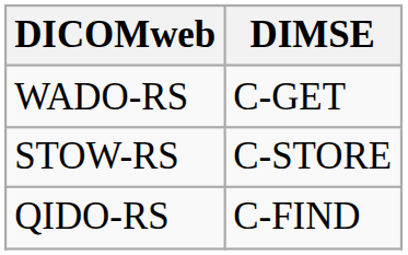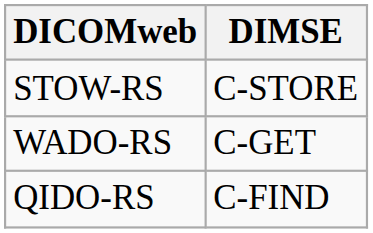 <table class="wikitable">
 <tr>
 <th>DICOMweb</th>
 <th>DIMSE</th>
 </tr>
 <tr>
+<td>STOW-RS</td>
+<td>C-STORE</td>
+</tr>
+<tr>
 <td>WADO-RS</td>
 <td>C-GET</td>
-</tr>
-<tr>
-<td>STOW-RS</td>
-<td>C-STORE</td>
 </tr>
 <tr>
 <td>QIDO-RS</td>
 <td>C-FIND</td>
 </tr>
 </table>
